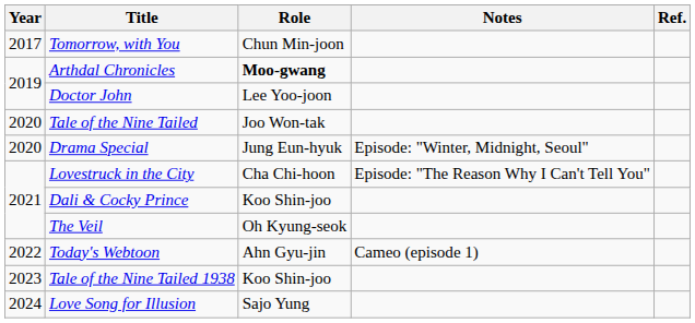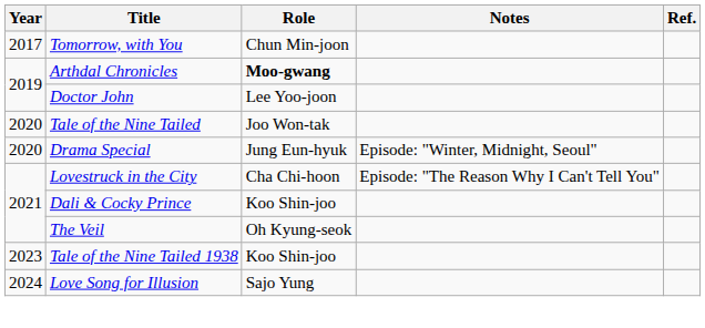 <table class="wikitable sortable">
 <tr>
 <th>Year</th>
 <th>Title</th>
 <th>Role</th>
 <th>Notes</th>
 <th>Ref.</th>
 </tr>
 <tr>
 <td>2017</td>
 <td><em><a href='#'>Tomorrow, with You</a></em></td>
 <td>Chun Min-joon</td>
 <td></td>
 <td></td>
 </tr>
 <tr>
 <td rowspan="2">2019</td>
 <td><em><a href='#'>Arthdal Chronicles</a></em></td>
 <td><strong>Moo-gwang</strong></td>
 <td></td>
 <td></td>
 </tr>
 <tr>
 <td><em><a href='#'>Doctor John</a></em></td>
 <td>Lee Yoo-joon</td>
 <td></td>
 <td></td>
 </tr>
 <tr>
 <td>2020</td>
 <td><em><a href='#'>Tale of the Nine Tailed</a></em></td>
 <td>Joo Won-tak</td>
 <td></td>
 <td></td>
 </tr>
 <tr>
 <td>2020</td>
 <td><em><a href='#'>Drama Special</a></em></td>
 <td>Jung Eun-hyuk</td>
 <td>Episode: "Winter, Midnight, Seoul"</td>
 <td></td>
 </tr>
 <tr>
 <td rowspan="3">2021</td>
 <td><em><a href='#'>Lovestruck in the City</a></em></td>
 <td>Cha Chi-hoon</td>
 <td>Episode: "The Reason Why I Can't Tell You"</td>
 <td></td>
 </tr>
 <tr>
 <td><em><a href='#'>Dali & Cocky Prince</a></em></td>
 <td>Koo Shin-joo</td>
 <td></td>
 <td></td>
 </tr>
 <tr>
 <td><em><a href='#'>The Veil</a></em></td>
 <td>Oh Kyung-seok</td>
 <td></td>
 <td></td>
 </tr>
 <tr>
-<td>2022</td>
-<td><em><a href='#'>Today's Webtoon</a></em></td>
-<td>Ahn Gyu-jin</td>
-<td>Cameo (episode 1)</td>
-<td></td>
-</tr>
-<tr>
 <td>2023</td>
 <td><em><a href='#'>Tale of the Nine Tailed 1938</a></em></td>
 <td>Koo Shin-joo</td>
 <td></td>
 <td></td>
 </tr>
 <tr>
 <td>2024</td>
 <td><em><a href='#'>Love Song for Illusion</a></em></td>
 <td>Sajo Yung</td>
 <td></td>
 <td></td>
 </tr>
 </table>
